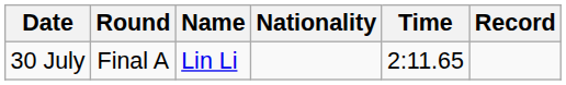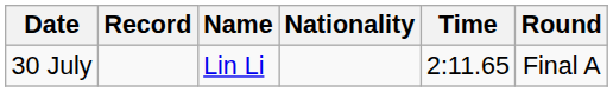 <table class="wikitable" style="text-align:center">
 <tr>
 <th>Date</th>
-<th>Round</th>
+<th>Record</th>
 <th>Name</th>
 <th>Nationality</th>
 <th>Time</th>
-<th>Record</th>
+<th>Round</th>
 </tr>
 <tr>
 <td>30 July</td>
-<td>Final A</td>
+<td></td>
 <td align="left"><a href='#'>Lin Li</a></td>
 <td align="left"></td>
 <td>2:11.65</td>
-<td></td>
+<td>Final A</td>
 </tr>
 </table>
